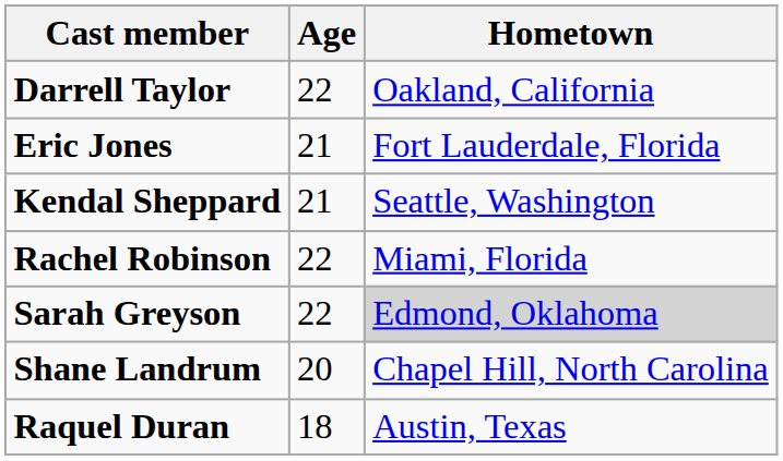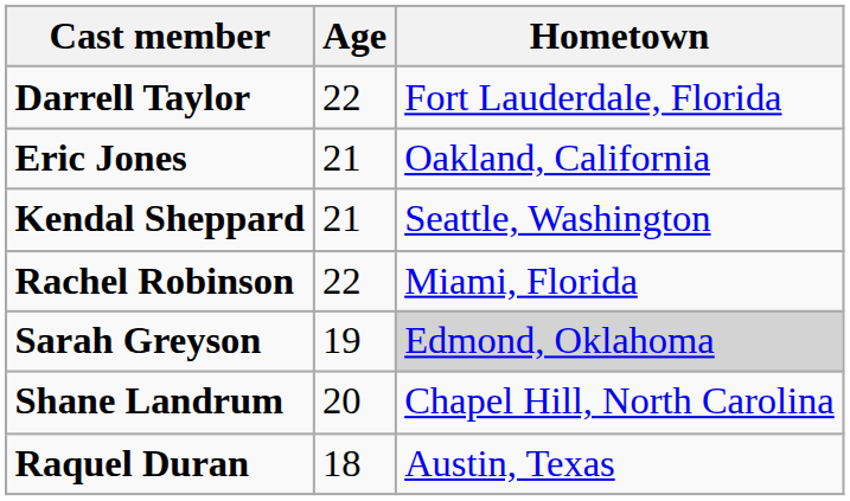 <table class="wikitable">
 <tr>
 <th>Cast member</th>
 <th>Age</th>
 <th>Hometown</th>
 </tr>
 <tr>
 <td><strong>Darrell Taylor</strong></td>
 <td>22</td>
-<td><a href='#'>Oakland, California</a></td>
+<td><a href='#'>Fort Lauderdale, Florida</a></td>
 </tr>
 <tr>
 <td><strong>Eric Jones</strong></td>
 <td>21</td>
-<td><a href='#'>Fort Lauderdale, Florida</a></td>
+<td><a href='#'>Oakland, California</a></td>
 </tr>
 <tr>
 <td><strong>Kendal Sheppard</strong></td>
 <td>21</td>
 <td><a href='#'>Seattle, Washington</a></td>
 </tr>
 <tr>
 <td><strong>Rachel Robinson</strong></td>
 <td>22</td>
 <td><a href='#'>Miami, Florida</a></td>
 </tr>
 <tr>
 <td><strong>Sarah Greyson</strong></td>
-<td>22</td>
+<td>19</td>
 <td style="background: lightgrey;"><a href='#'>Edmond, Oklahoma</a></td>
 </tr>
 <tr>
 <td><strong>Shane Landrum</strong></td>
 <td>20</td>
 <td><a href='#'>Chapel Hill, North Carolina</a></td>
 </tr>
 <tr>
 <td><strong>Raquel Duran</strong></td>
 <td>18</td>
 <td><a href='#'>Austin, Texas</a></td>
 </tr>
 </table>
